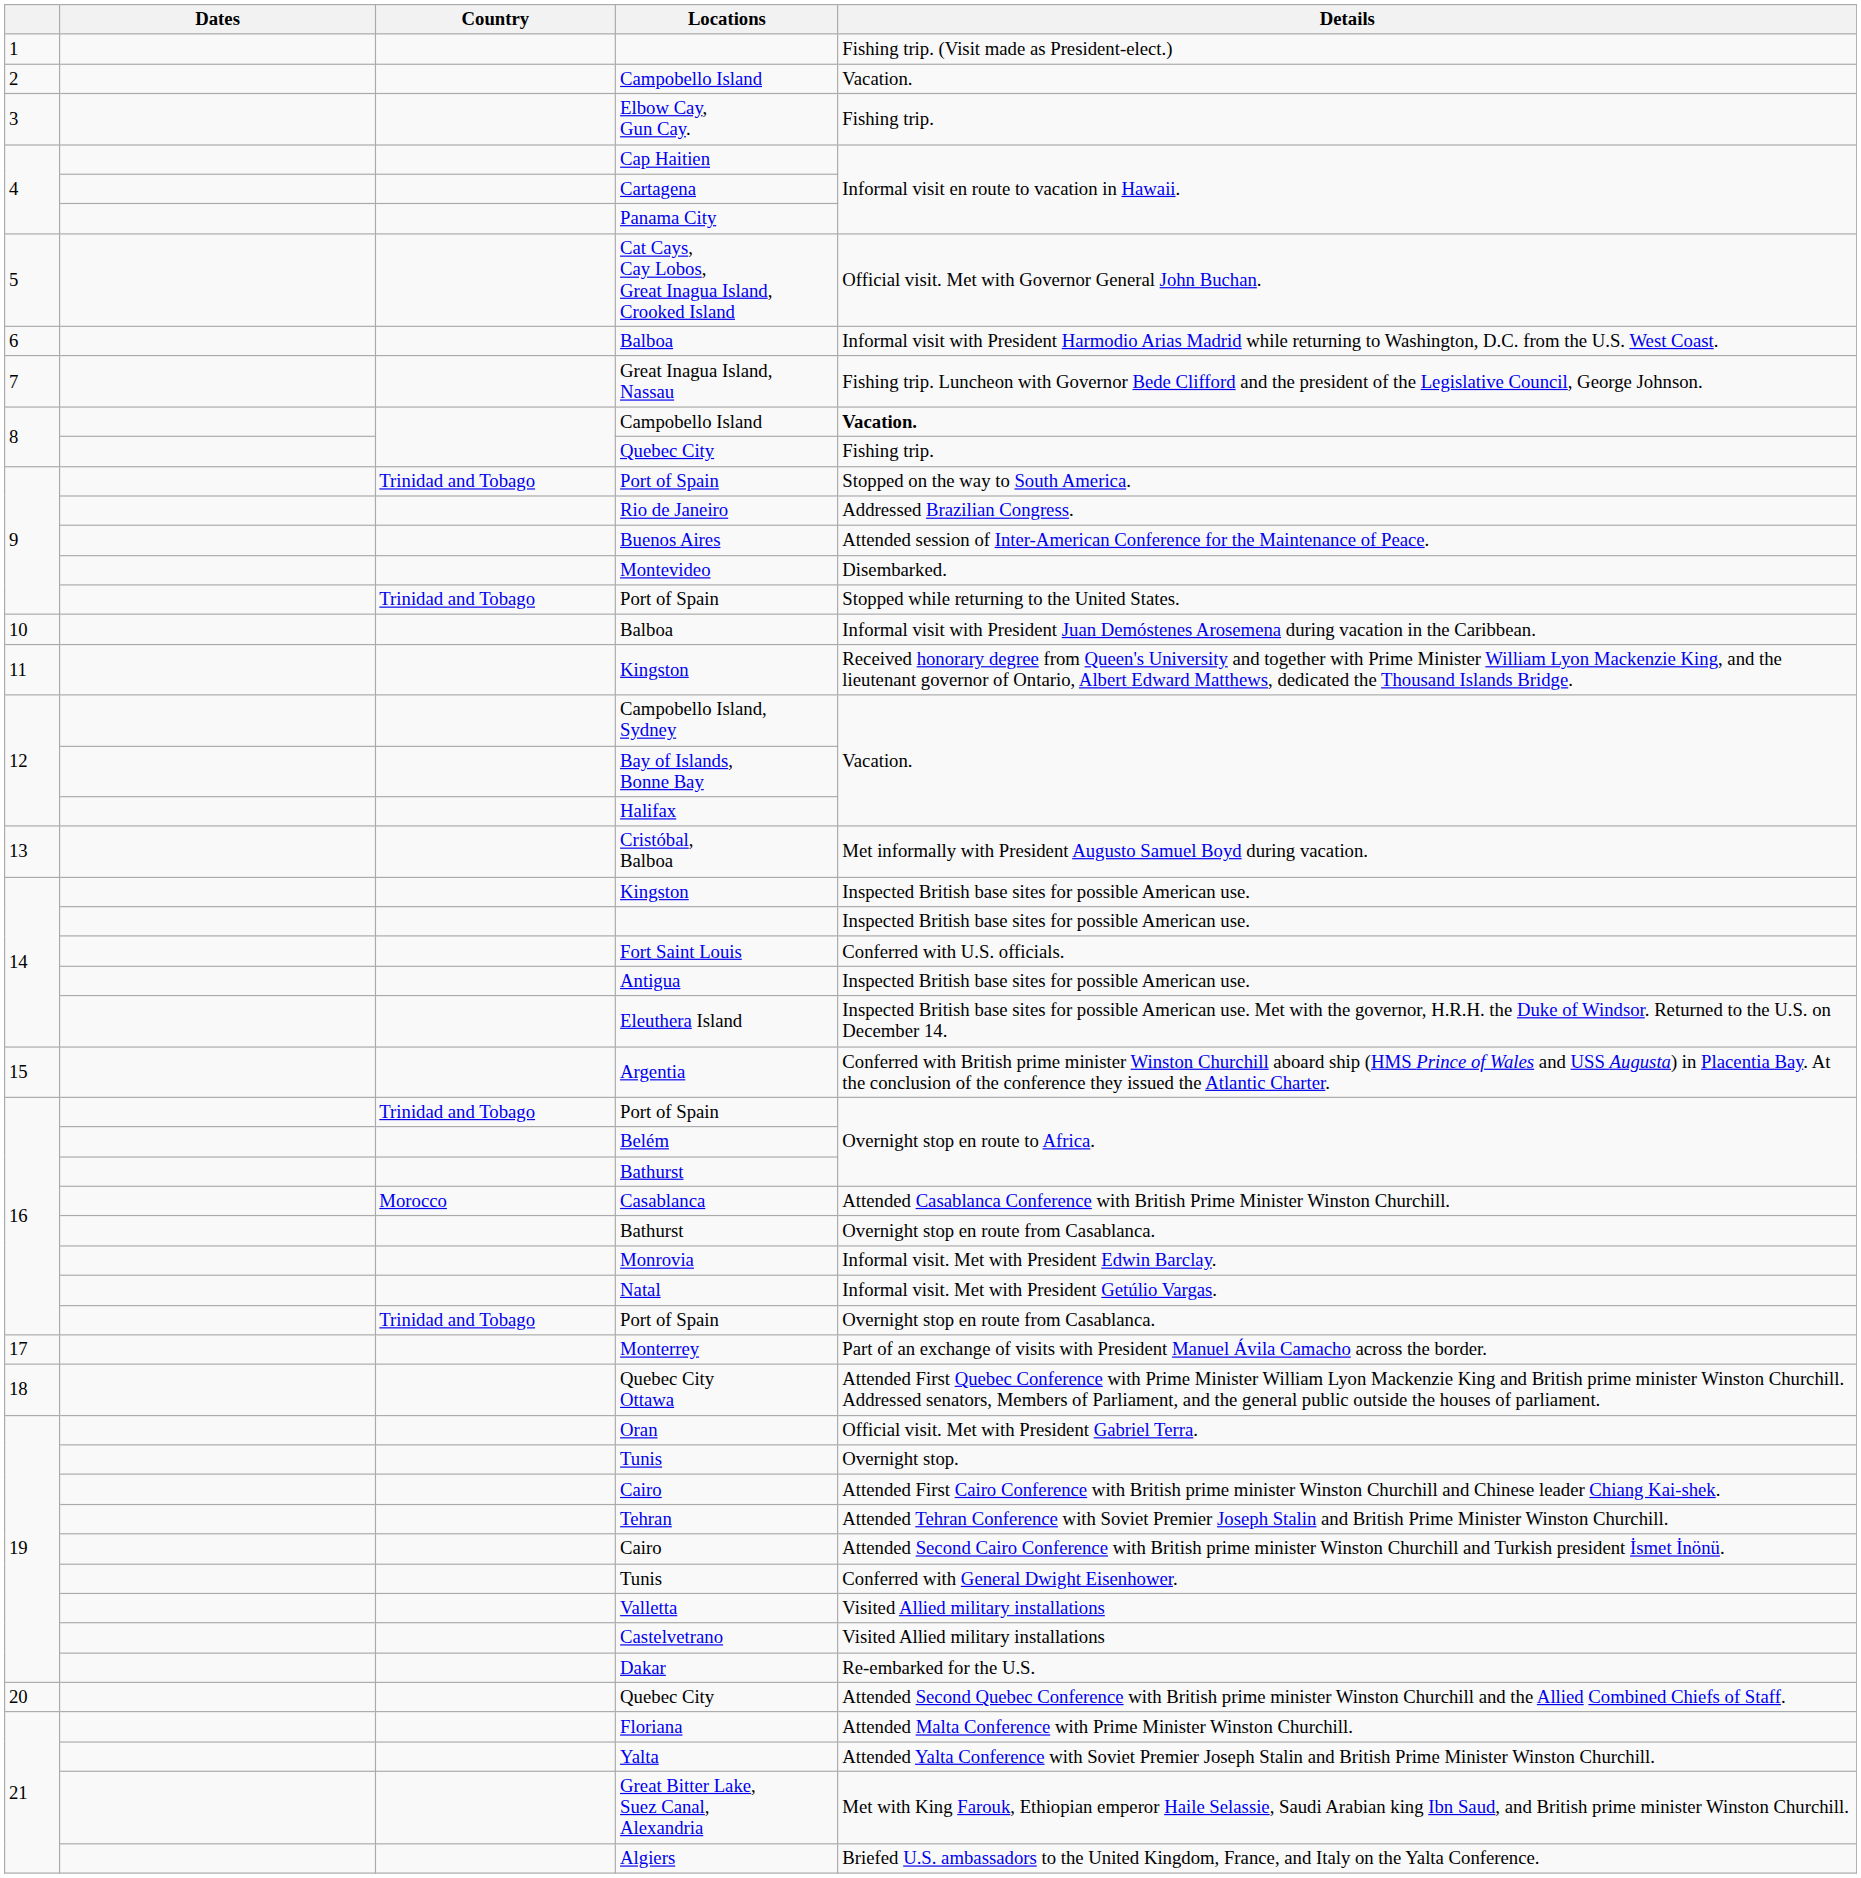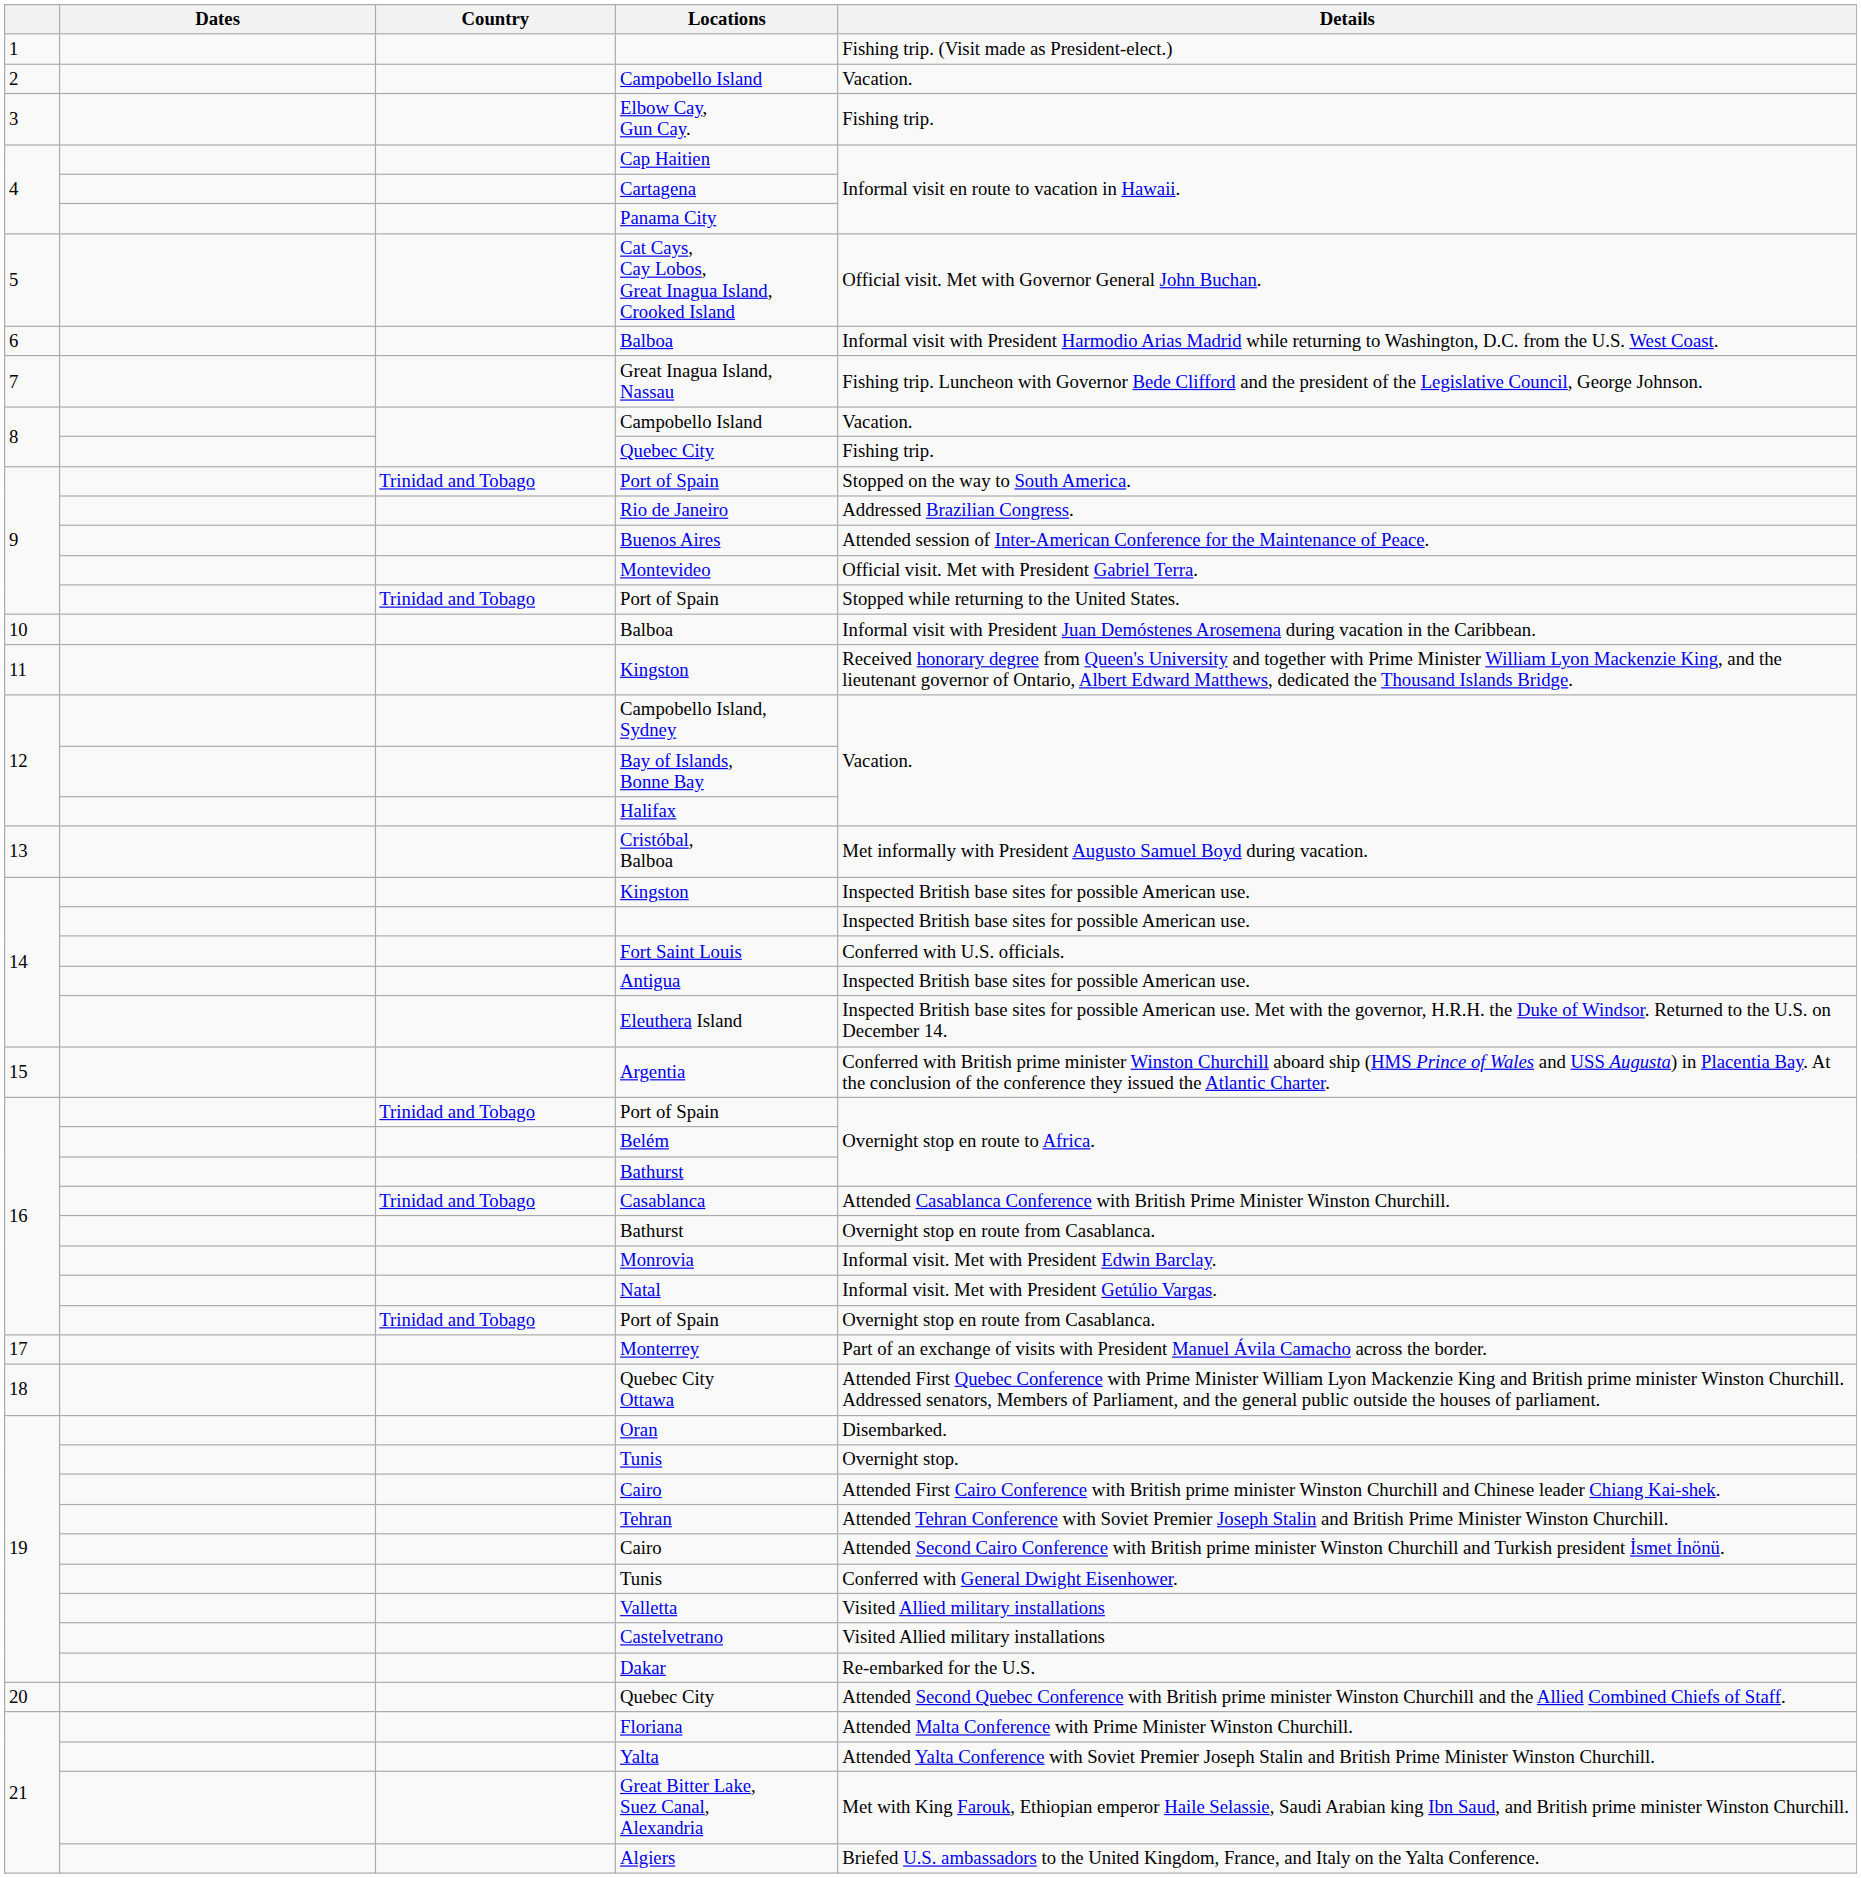 <table class="wikitable sortable" border="1" style="margin: 1em auto 1em auto">
 <tr>
 <th style="width: 3%;"></th>
 <th style="width: 17%;">Dates</th>
 <th style="width: 13%;">Country</th>
 <th style="width: 12%;">Locations</th>
 <th style="width: 55%;">Details</th>
 </tr>
 <tr>
 <td>1</td>
 <td></td>
 <td></td>
 <td></td>
 <td>Fishing trip. (Visit made as President-elect.)</td>
 </tr>
 <tr>
 <td>2</td>
 <td></td>
 <td></td>
 <td><a href='#'>Campobello Island</a></td>
 <td>Vacation.</td>
 </tr>
 <tr>
 <td>3</td>
 <td></td>
 <td></td>
 <td><a href='#'>Elbow Cay</a>,<br><a href='#'>Gun Cay</a>.</td>
 <td>Fishing trip.</td>
 </tr>
 <tr>
 <td rowspan=3>4</td>
 <td></td>
 <td></td>
 <td><a href='#'>Cap Haitien</a></td>
 <td rowspan=3>Informal visit en route to vacation in <a href='#'>Hawaii</a>.</td>
 </tr>
 <tr>
 <td></td>
 <td></td>
 <td><a href='#'>Cartagena</a></td>
 </tr>
 <tr>
 <td></td>
 <td></td>
 <td><a href='#'>Panama City</a></td>
 </tr>
 <tr>
 <td>5</td>
 <td></td>
 <td></td>
 <td><a href='#'>Cat Cays</a>,<br><a href='#'>Cay Lobos</a>,<br><a href='#'>Great Inagua Island</a>,<br><a href='#'>Crooked Island</a></td>
 <td>Official visit. Met with Governor General <a href='#'>John Buchan</a>.</td>
 </tr>
 <tr>
 <td>6</td>
 <td></td>
 <td></td>
 <td><a href='#'>Balboa</a></td>
 <td>Informal visit with President <a href='#'>Harmodio Arias Madrid</a> while returning to Washington, D.C. from the U.S. <a href='#'>West Coast</a>.</td>
 </tr>
 <tr>
 <td>7</td>
 <td></td>
 <td></td>
 <td>Great Inagua Island,<br><a href='#'>Nassau</a></td>
 <td>Fishing trip. Luncheon with Governor <a href='#'>Bede Clifford</a> and the president of the <a href='#'>Legislative Council</a>, George Johnson.</td>
 </tr>
 <tr>
 <td rowspan=2>8</td>
 <td></td>
 <td rowspan=2></td>
 <td>Campobello Island</td>
-<td><strong>Vacation.</strong></td>
+<td>Vacation.</td>
 </tr>
 <tr>
 <td></td>
 <td><a href='#'>Quebec City</a></td>
 <td>Fishing trip.</td>
 </tr>
 <tr>
 <td rowspan=5>9</td>
 <td></td>
 <td> <a href='#'>Trinidad and Tobago</a></td>
 <td><a href='#'>Port of Spain</a></td>
 <td>Stopped on the way to <a href='#'>South America</a>.</td>
 </tr>
 <tr>
 <td></td>
 <td></td>
 <td><a href='#'>Rio de Janeiro</a></td>
 <td>Addressed <a href='#'>Brazilian Congress</a>.</td>
 </tr>
 <tr>
 <td></td>
 <td></td>
 <td><a href='#'>Buenos Aires</a></td>
 <td>Attended session of <a href='#'>Inter-American Conference for the Maintenance of Peace</a>.</td>
 </tr>
 <tr>
 <td></td>
 <td></td>
 <td><a href='#'>Montevideo</a></td>
-<td>Disembarked.</td>
+<td>Official visit. Met with President <a href='#'>Gabriel Terra</a>.</td>
 </tr>
 <tr>
 <td></td>
 <td> <a href='#'>Trinidad and Tobago</a></td>
 <td>Port of Spain</td>
 <td>Stopped while returning to the United States.</td>
 </tr>
 <tr>
 <td>10</td>
 <td></td>
 <td></td>
 <td>Balboa</td>
 <td>Informal visit with President <a href='#'>Juan Demóstenes Arosemena</a> during vacation in the Caribbean.</td>
 </tr>
 <tr>
 <td>11</td>
 <td></td>
 <td></td>
 <td><a href='#'>Kingston</a></td>
 <td>Received <a href='#'>honorary degree</a> from <a href='#'>Queen's University</a> and together with Prime Minister <a href='#'>William Lyon Mackenzie King</a>, and the lieutenant governor of Ontario, <a href='#'>Albert Edward Matthews</a>, dedicated the <a href='#'>Thousand Islands Bridge</a>.</td>
 </tr>
 <tr>
 <td rowspan=3>12</td>
 <td></td>
 <td></td>
 <td>Campobello Island,<br><a href='#'>Sydney</a></td>
 <td rowspan=3>Vacation.</td>
 </tr>
 <tr>
 <td></td>
 <td></td>
 <td><a href='#'>Bay of Islands</a>,<br><a href='#'>Bonne Bay</a></td>
 </tr>
 <tr>
 <td></td>
 <td></td>
 <td><a href='#'>Halifax</a></td>
 </tr>
 <tr>
 <td>13</td>
 <td></td>
 <td></td>
 <td><a href='#'>Cristóbal</a>,<br>Balboa</td>
 <td>Met informally with President <a href='#'>Augusto Samuel Boyd</a> during vacation.</td>
 </tr>
 <tr>
 <td rowspan=5>14</td>
 <td></td>
 <td></td>
 <td><a href='#'>Kingston</a></td>
 <td>Inspected British base sites for possible American use.</td>
 </tr>
 <tr>
 <td></td>
 <td></td>
 <td></td>
 <td>Inspected British base sites for possible American use.</td>
 </tr>
 <tr>
 <td></td>
 <td></td>
 <td><a href='#'>Fort Saint Louis</a></td>
 <td>Conferred with U.S. officials.</td>
 </tr>
 <tr>
 <td></td>
 <td></td>
 <td><a href='#'>Antigua</a></td>
 <td>Inspected British base sites for possible American use.</td>
 </tr>
 <tr>
 <td></td>
 <td></td>
 <td><a href='#'>Eleuthera</a> Island</td>
 <td>Inspected British base sites for possible American use. Met with the governor, H.R.H. the <a href='#'>Duke of Windsor</a>. Returned to the U.S. on December 14.</td>
 </tr>
 <tr>
 <td>15</td>
 <td></td>
 <td></td>
 <td><a href='#'>Argentia</a></td>
 <td>Conferred with British prime minister <a href='#'>Winston Churchill</a> aboard ship (<a href='#'>HMS <em>Prince of Wales</em></a> and <a href='#'>USS <em>Augusta</em></a>) in <a href='#'>Placentia Bay</a>. At the conclusion of the conference they issued the <a href='#'>Atlantic Charter</a>.</td>
 </tr>
 <tr>
 <td rowspan=8>16</td>
 <td></td>
 <td> <a href='#'>Trinidad and Tobago</a></td>
 <td>Port of Spain</td>
 <td rowspan=3>Overnight stop en route to <a href='#'>Africa</a>.</td>
 </tr>
 <tr>
 <td></td>
 <td></td>
 <td><a href='#'>Belém</a></td>
 </tr>
 <tr>
 <td></td>
 <td></td>
 <td><a href='#'>Bathurst</a></td>
 </tr>
 <tr>
 <td></td>
-<td> <a href='#'>Morocco</a></td>
+<td> <a href='#'>Trinidad and Tobago</a></td>
 <td><a href='#'>Casablanca</a></td>
 <td>Attended <a href='#'>Casablanca Conference</a> with British Prime Minister Winston Churchill.</td>
 </tr>
 <tr>
 <td></td>
 <td></td>
 <td>Bathurst</td>
 <td>Overnight stop en route from Casablanca.</td>
 </tr>
 <tr>
 <td></td>
 <td></td>
 <td><a href='#'>Monrovia</a></td>
 <td>Informal visit. Met with President <a href='#'>Edwin Barclay</a>.</td>
 </tr>
 <tr>
 <td></td>
 <td></td>
 <td><a href='#'>Natal</a></td>
 <td>Informal visit. Met with President <a href='#'>Getúlio Vargas</a>.</td>
 </tr>
 <tr>
 <td></td>
 <td> <a href='#'>Trinidad and Tobago</a></td>
 <td>Port of Spain</td>
 <td>Overnight stop en route from Casablanca.</td>
 </tr>
 <tr>
 <td>17</td>
 <td></td>
 <td></td>
 <td><a href='#'>Monterrey</a></td>
 <td>Part of an exchange of visits with President <a href='#'>Manuel Ávila Camacho</a> across the border.</td>
 </tr>
 <tr>
 <td>18</td>
 <td></td>
 <td></td>
 <td>Quebec City<br><a href='#'>Ottawa</a></td>
 <td>Attended First <a href='#'>Quebec Conference</a> with Prime Minister William Lyon Mackenzie King and British prime minister Winston Churchill. Addressed senators, Members of Parliament, and the general public outside the houses of parliament.</td>
 </tr>
 <tr>
 <td rowspan=9>19</td>
 <td></td>
 <td></td>
 <td><a href='#'>Oran</a></td>
-<td>Official visit. Met with President <a href='#'>Gabriel Terra</a>.</td>
+<td>Disembarked.</td>
 </tr>
 <tr>
 <td></td>
 <td></td>
 <td><a href='#'>Tunis</a></td>
 <td>Overnight stop.</td>
 </tr>
 <tr>
 <td></td>
 <td></td>
 <td><a href='#'>Cairo</a></td>
 <td>Attended First <a href='#'>Cairo Conference</a> with British prime minister Winston Churchill and Chinese leader <a href='#'>Chiang Kai-shek</a>.</td>
 </tr>
 <tr>
 <td></td>
 <td></td>
 <td><a href='#'>Tehran</a></td>
 <td>Attended <a href='#'>Tehran Conference</a> with Soviet Premier <a href='#'>Joseph Stalin</a> and British Prime Minister Winston Churchill.</td>
 </tr>
 <tr>
 <td></td>
 <td></td>
 <td>Cairo</td>
 <td>Attended <a href='#'>Second Cairo Conference</a> with British prime minister Winston Churchill and Turkish president <a href='#'>İsmet İnönü</a>.</td>
 </tr>
 <tr>
 <td></td>
 <td></td>
 <td>Tunis</td>
 <td>Conferred with <a href='#'>General Dwight Eisenhower</a>.</td>
 </tr>
 <tr>
 <td></td>
 <td></td>
 <td><a href='#'>Valletta</a></td>
 <td>Visited <a href='#'>Allied military installations</a></td>
 </tr>
 <tr>
 <td></td>
 <td></td>
 <td><a href='#'>Castelvetrano</a></td>
 <td>Visited Allied military installations</td>
 </tr>
 <tr>
 <td></td>
 <td></td>
 <td><a href='#'>Dakar</a></td>
 <td>Re-embarked for the U.S.</td>
 </tr>
 <tr>
 <td>20</td>
 <td></td>
 <td></td>
 <td>Quebec City</td>
 <td>Attended <a href='#'>Second Quebec Conference</a> with British prime minister Winston Churchill and the <a href='#'>Allied</a> <a href='#'>Combined Chiefs of Staff</a>.</td>
 </tr>
 <tr>
 <td rowspan=4>21</td>
 <td></td>
 <td></td>
 <td><a href='#'>Floriana</a></td>
 <td>Attended <a href='#'>Malta Conference</a> with Prime Minister Winston Churchill.</td>
 </tr>
 <tr>
 <td></td>
 <td></td>
 <td><a href='#'>Yalta</a></td>
 <td>Attended <a href='#'>Yalta Conference</a> with Soviet Premier Joseph Stalin and British Prime Minister Winston Churchill.</td>
 </tr>
 <tr>
 <td></td>
 <td></td>
 <td><a href='#'>Great Bitter Lake</a>,<br><a href='#'>Suez Canal</a>,<br><a href='#'>Alexandria</a></td>
 <td>Met with King <a href='#'>Farouk</a>, Ethiopian emperor <a href='#'>Haile Selassie</a>, Saudi Arabian king <a href='#'>Ibn Saud</a>, and British prime minister Winston Churchill.</td>
 </tr>
 <tr>
 <td></td>
 <td></td>
 <td><a href='#'>Algiers</a></td>
 <td>Briefed <a href='#'>U.S. ambassadors</a> to the United Kingdom, France, and Italy on the Yalta Conference.</td>
 </tr>
 </table>
